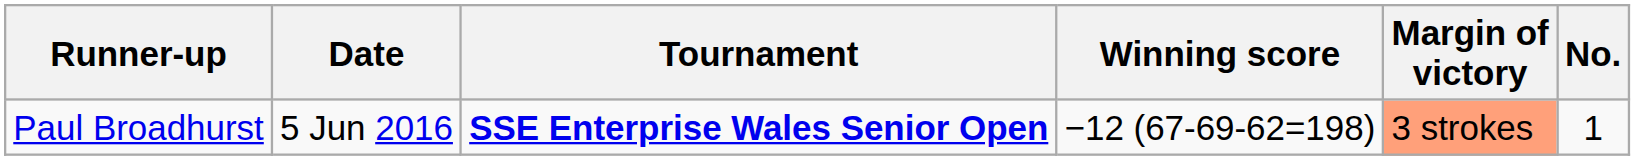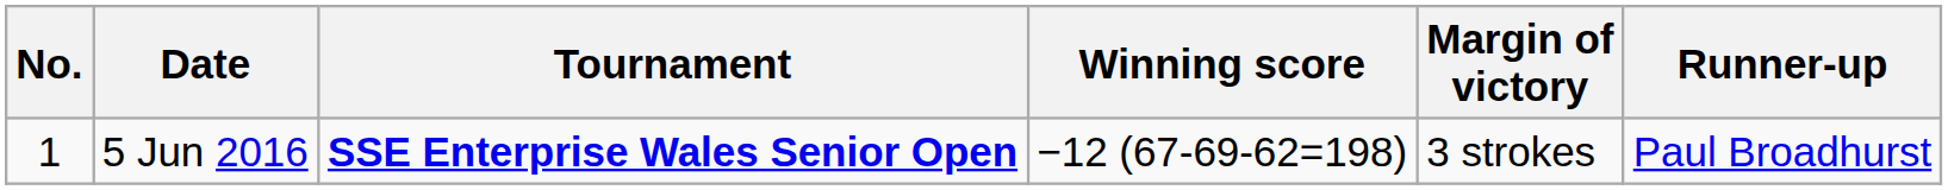 <table class="wikitable" style="font-size:95%;">
 <tr>
-<th>Runner-up</th>
+<th>No.</th>
 <th>Date</th>
 <th>Tournament</th>
 <th>Winning score</th>
 <th>Margin of<br>victory</th>
-<th>No.</th>
+<th>Runner-up</th>
 </tr>
 <tr>
-<td> <a href='#'>Paul Broadhurst</a></td>
+<td align=center>1</td>
 <td align=right>5 Jun <a href='#'>2016</a></td>
 <td><strong><a href='#'>SSE Enterprise Wales Senior Open</a></strong></td>
 <td>−12 (67-69-62=198)</td>
-<td style="background: lightsalmon;">3 strokes</td>
-<td align=center>1</td>
+<td>3 strokes</td>
+<td> <a href='#'>Paul Broadhurst</a></td>
 </tr>
 </table>
